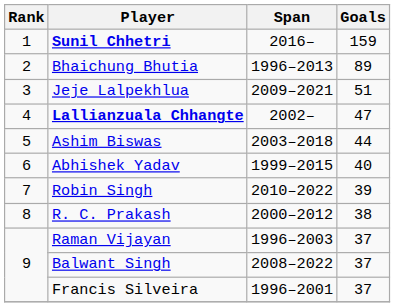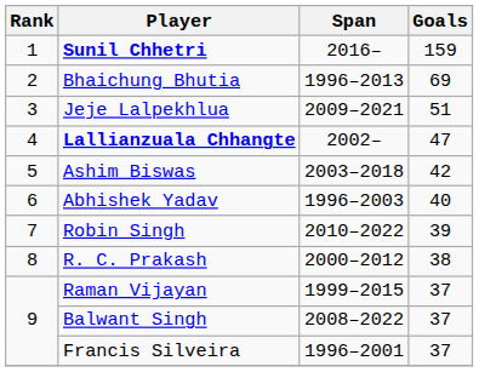 <table class="wikitable sortable" style="text-align:center">
 <tr>
 <th>Rank</th>
 <th>Player</th>
 <th>Span</th>
 <th>Goals</th>
 </tr>
 <tr>
 <td>1</td>
 <td align="left"><strong><a href='#'>Sunil Chhetri</a></strong></td>
 <td>2016–</td>
 <td>159</td>
 </tr>
 <tr>
 <td>2</td>
 <td align="left"><a href='#'>Bhaichung Bhutia</a></td>
 <td>1996–2013</td>
-<td>89</td>
+<td>69</td>
 </tr>
 <tr>
 <td>3</td>
 <td align="left"><a href='#'>Jeje Lalpekhlua</a></td>
 <td>2009–2021</td>
 <td>51</td>
 </tr>
 <tr>
 <td>4</td>
 <td align="left"><strong><a href='#'>Lallianzuala Chhangte</a></strong></td>
 <td>2002–</td>
 <td>47</td>
 </tr>
 <tr>
 <td>5</td>
 <td align="left"><a href='#'>Ashim Biswas</a></td>
 <td>2003–2018</td>
-<td>44</td>
+<td>42</td>
 </tr>
 <tr>
 <td>6</td>
 <td align="left"><a href='#'>Abhishek Yadav</a></td>
-<td>1999–2015</td>
+<td>1996–2003</td>
 <td>40</td>
 </tr>
 <tr>
 <td>7</td>
 <td align="left"><a href='#'>Robin Singh</a></td>
 <td>2010–2022</td>
 <td>39</td>
 </tr>
 <tr>
 <td>8</td>
 <td align="left"><a href='#'>R. C. Prakash</a></td>
 <td>2000–2012</td>
 <td>38</td>
 </tr>
 <tr>
 <td rowspan="3">9</td>
 <td align="left"><a href='#'>Raman Vijayan</a></td>
-<td>1996–2003</td>
+<td>1999–2015</td>
 <td>37</td>
 </tr>
 <tr>
 <td align="left"><a href='#'>Balwant Singh</a></td>
 <td>2008–2022</td>
 <td>37</td>
 </tr>
 <tr>
 <td align="left">Francis Silveira</td>
 <td>1996–2001</td>
 <td>37</td>
 </tr>
 <tr>
 </tr>
 </table>
